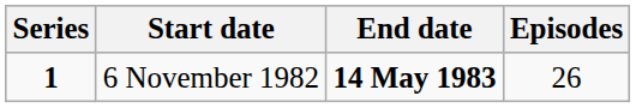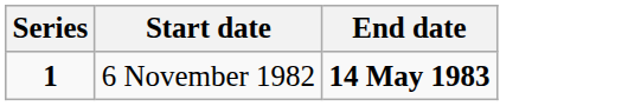 <table class="wikitable" style="text-align:center;">
 <tr>
 <th>Series</th>
 <th>Start date</th>
 <th>End date</th>
-<th>Episodes</th>
 </tr>
 <tr>
 <td><strong>1</strong></td>
 <td>6 November 1982</td>
 <td><strong>14 May 1983</strong></td>
-<td>26</td>
 </tr>
 </table>
